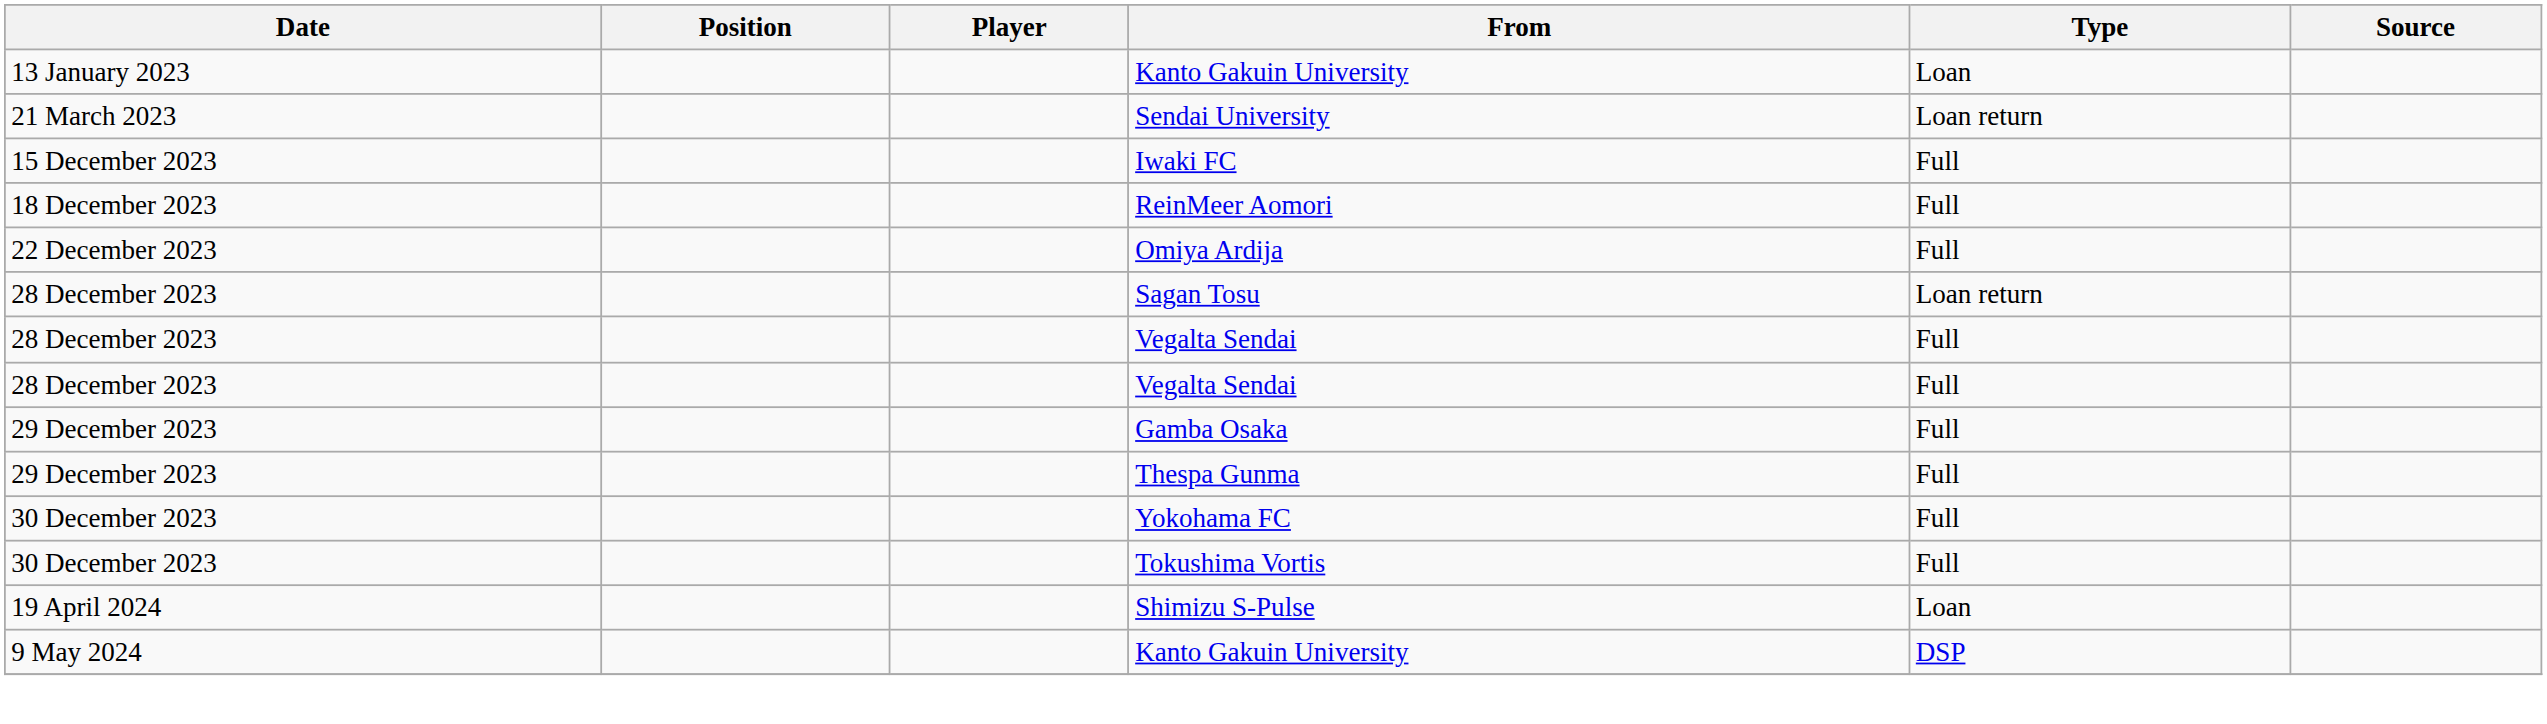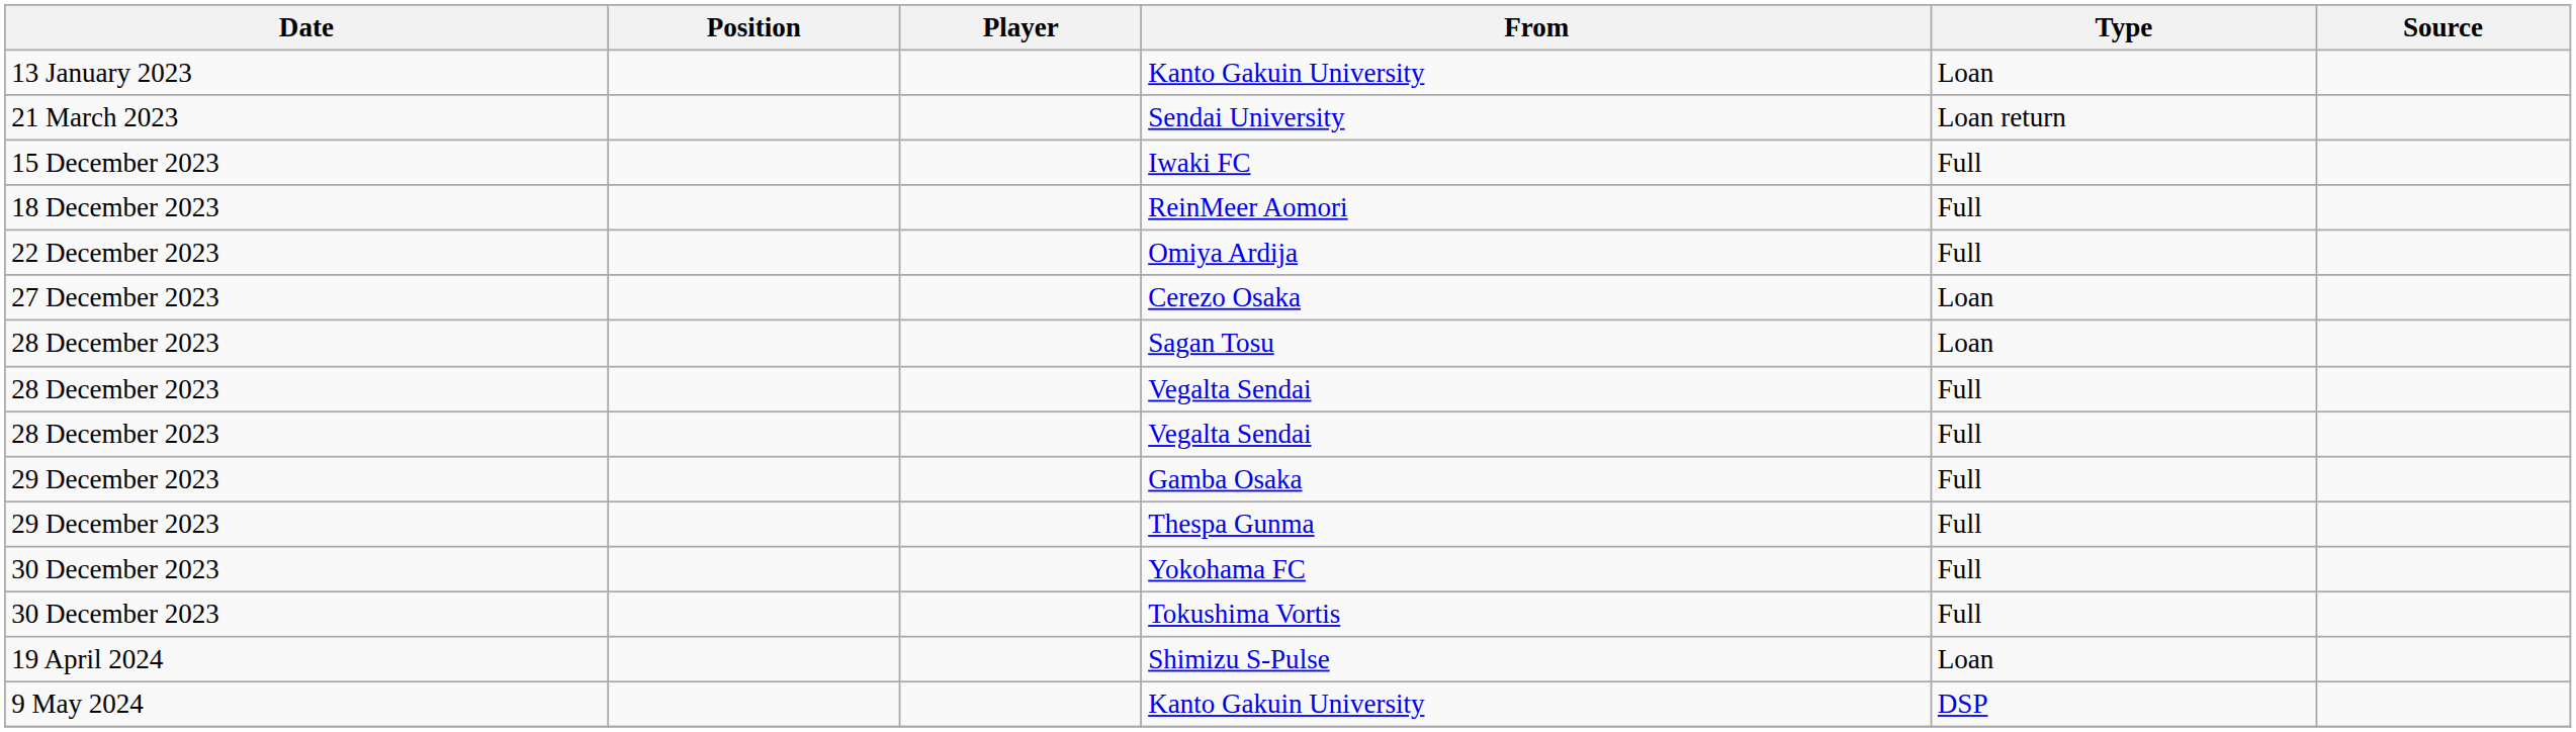 <table class="wikitable sortable" style="width:90%; text-align:center; font-size:95%; text-align:left;">
 <tr>
 <th>Date</th>
 <th>Position</th>
 <th>Player</th>
 <th>From</th>
 <th>Type</th>
 <th>Source</th>
 </tr>
 <tr>
 <td>13 January 2023</td>
 <td></td>
 <td></td>
 <td> <a href='#'>Kanto Gakuin University</a></td>
 <td>Loan</td>
 <td></td>
 </tr>
 <tr>
 <td>21 March 2023</td>
 <td></td>
 <td></td>
 <td> <a href='#'>Sendai University</a></td>
 <td>Loan return</td>
 <td></td>
 </tr>
 <tr>
 <td>15 December 2023</td>
 <td></td>
 <td></td>
 <td> <a href='#'>Iwaki FC</a></td>
 <td>Full</td>
 <td></td>
 </tr>
 <tr>
 <td>18 December 2023</td>
 <td></td>
 <td></td>
 <td> <a href='#'>ReinMeer Aomori</a></td>
 <td>Full</td>
 <td></td>
 </tr>
 <tr>
 <td>22 December 2023</td>
 <td></td>
 <td></td>
 <td> <a href='#'>Omiya Ardija</a></td>
 <td>Full</td>
 <td></td>
 </tr>
 <tr>
+<td>27 December 2023</td>
+<td></td>
+<td></td>
+<td> <a href='#'>Cerezo Osaka</a></td>
+<td>Loan</td>
+<td></td>
+</tr>
+<tr>
 <td>28 December 2023</td>
 <td></td>
 <td></td>
 <td> <a href='#'>Sagan Tosu</a></td>
-<td>Loan return</td>
+<td>Loan</td>
 <td></td>
 </tr>
 <tr>
 <td>28 December 2023</td>
 <td></td>
 <td></td>
 <td> <a href='#'>Vegalta Sendai</a></td>
 <td>Full</td>
 <td></td>
 </tr>
 <tr>
 <td>28 December 2023</td>
 <td></td>
 <td></td>
 <td> <a href='#'>Vegalta Sendai</a></td>
 <td>Full</td>
 <td></td>
 </tr>
 <tr>
 <td>29 December 2023</td>
 <td></td>
 <td></td>
 <td> <a href='#'>Gamba Osaka</a></td>
 <td>Full</td>
 <td></td>
 </tr>
 <tr>
 <td>29 December 2023</td>
 <td></td>
 <td></td>
 <td> <a href='#'>Thespa Gunma</a></td>
 <td>Full</td>
 <td></td>
 </tr>
 <tr>
 <td>30 December 2023</td>
 <td></td>
 <td></td>
 <td> <a href='#'>Yokohama FC</a></td>
 <td>Full</td>
 <td></td>
 </tr>
 <tr>
 <td>30 December 2023</td>
 <td></td>
 <td></td>
 <td> <a href='#'>Tokushima Vortis</a></td>
 <td>Full</td>
 <td></td>
 </tr>
 <tr>
 <td>19 April 2024</td>
 <td></td>
 <td></td>
 <td> <a href='#'>Shimizu S-Pulse</a></td>
 <td>Loan</td>
 <td></td>
 </tr>
 <tr>
 <td>9 May 2024</td>
 <td></td>
 <td></td>
 <td> <a href='#'>Kanto Gakuin University</a></td>
 <td><a href='#'>DSP</a></td>
 <td></td>
 </tr>
 <tr>
 </tr>
 </table>
